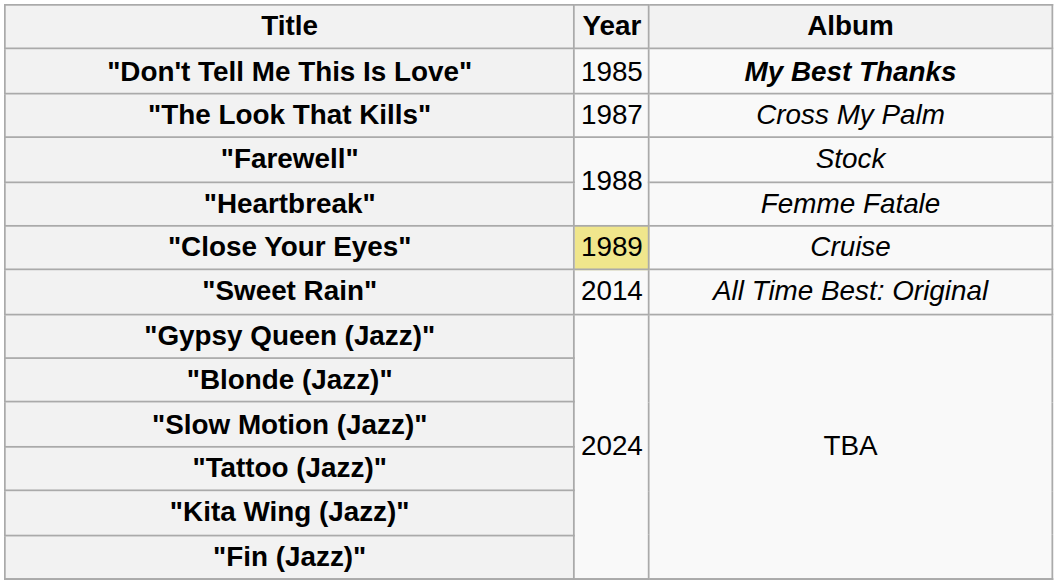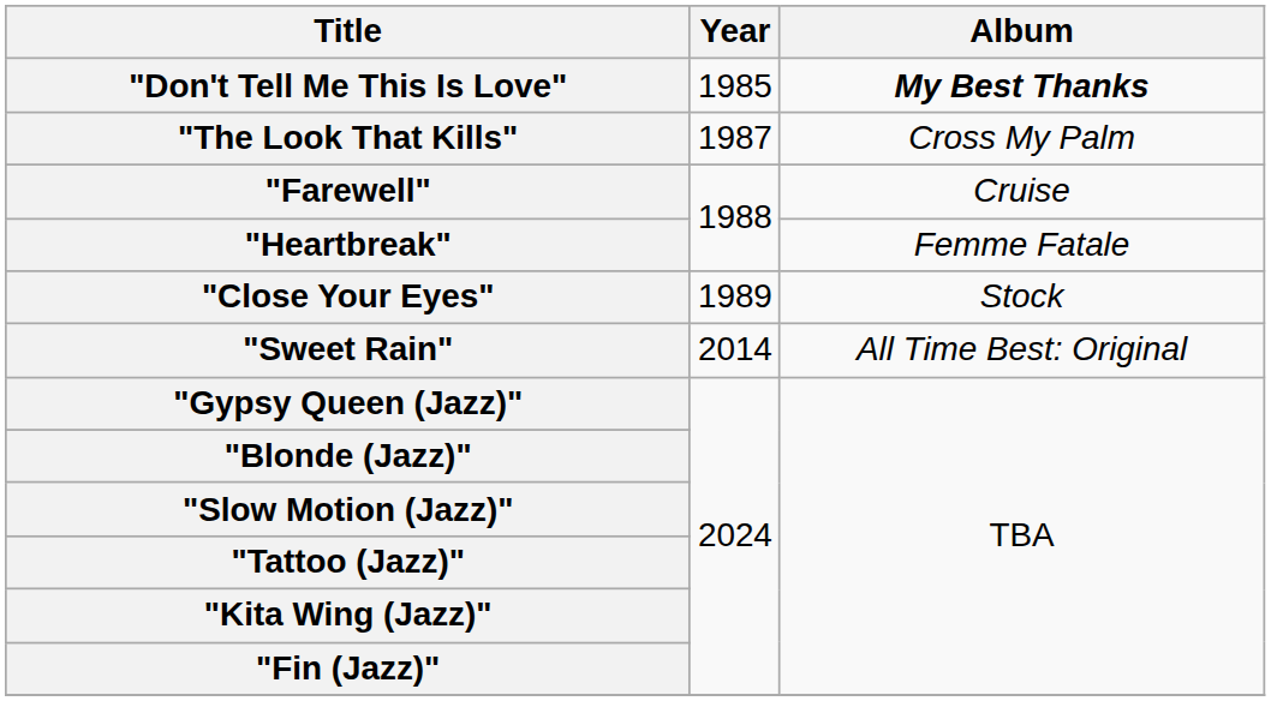 <table class="wikitable plainrowheaders" style="text-align:center;">
 <tr>
 <th scope="col" style="width:20em;">Title</th>
 <th scope="col" style="width:2em;">Year</th>
 <th scope="col" style="width:14em;">Album</th>
 </tr>
 <tr>
 <th scope="row">"Don't Tell Me This Is Love"</th>
 <td>1985</td>
 <td><strong><em>My Best Thanks</em></strong></td>
 </tr>
 <tr>
 <th scope="row">"The Look That Kills"</th>
 <td>1987</td>
 <td><em>Cross My Palm</em></td>
 </tr>
 <tr>
 <th scope="row">"Farewell"</th>
 <td rowspan="2">1988</td>
-<td><em>Stock</em></td>
+<td><em>Cruise</em></td>
 </tr>
 <tr>
 <th scope="row">"Heartbreak"</th>
 <td><em>Femme Fatale</em></td>
 </tr>
 <tr>
 <th scope="row">"Close Your Eyes"</th>
-<td style="background: khaki;">1989</td>
-<td><em>Cruise</em></td>
+<td>1989</td>
+<td><em>Stock</em></td>
 </tr>
 <tr>
 <th scope="row">"Sweet Rain"</th>
 <td>2014</td>
 <td><em>All Time Best: Original</em></td>
 </tr>
 <tr>
 <th scope="row">"Gypsy Queen (Jazz)"</th>
 <td rowspan="6">2024</td>
 <td rowspan="6">TBA</td>
 </tr>
 <tr>
 <th scope="row">"Blonde (Jazz)"</th>
 </tr>
 <tr>
 <th scope="row">"Slow Motion (Jazz)"</th>
 </tr>
 <tr>
 <th scope="row">"Tattoo (Jazz)"</th>
 </tr>
 <tr>
 <th scope="row">"Kita Wing (Jazz)"</th>
 </tr>
 <tr>
 <th scope="row">"Fin (Jazz)"</th>
 </tr>
 <tr>
 </tr>
 </table>
